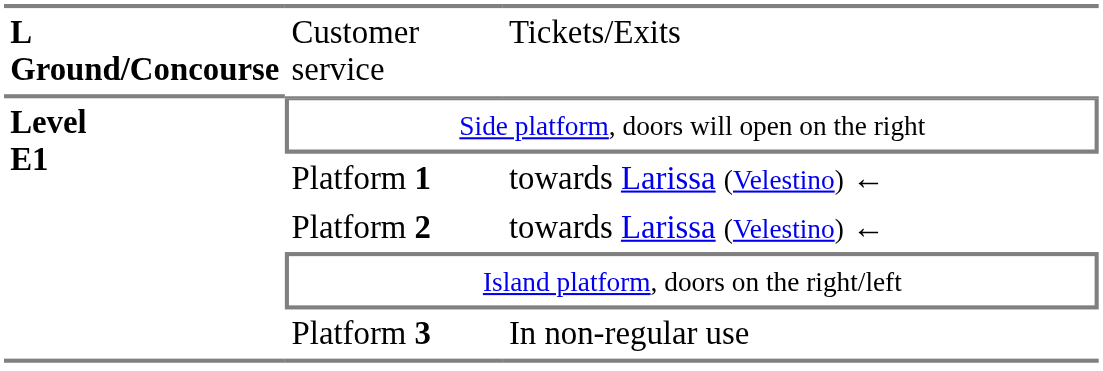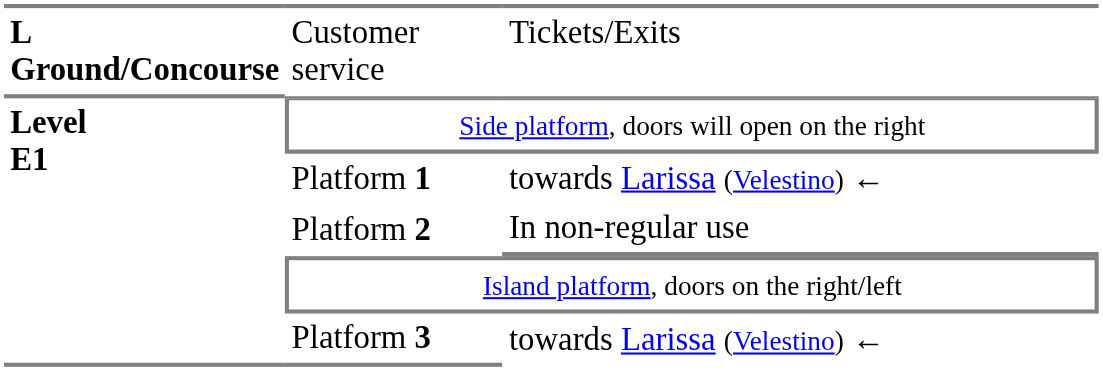 <table table border=0 cellspacing=0 cellpadding=3>
 <tr>
 <td style="border-bottom:solid 2px gray;border-top:solid 2px gray;" width=50 valign=top><strong>L<br>Ground/Concourse</strong></td>
 <td style="border-top:solid 2px gray;border-bottom:solid 1px gray;" width=100 valign=top>Customer service</td>
 <td style="border-top:solid 2px gray;border-bottom:solid 1px gray;" width=285 valign=top>Tickets/Exits</td>
 </tr>
 <tr>
 <td style="border-bottom:solid 2px gray;" rowspan=12 valign=top><strong>Level<br>Ε1</strong></td>
 <td style="border-top:solid 1px gray;border-right:solid 2px gray;border-left:solid 2px gray;border-bottom:solid 2px gray;text-align:center;" colspan=2><small><a href='#'>Side platform</a>, doors will open on the right</small></td>
 </tr>
 <tr>
 <td>Platform <span><strong>1</strong></span></td>
 <td> towards <a href='#'>Larissa</a> <small>(<a href='#'>Velestino</a>)</small> ←</td>
 </tr>
 <tr>
 <td>Platform <span><strong>2</strong></span></td>
-<td> towards <a href='#'>Larissa</a> <small>(<a href='#'>Velestino</a>)</small> ←</td>
+<td style="border-bottom:solid 2px gray;">In non-regular use</td>
 </tr>
 <tr>
 <td style="border-top:solid 2px gray;border-right:solid 2px gray;border-left:solid 2px gray;border-bottom:solid 2px gray;text-align:center;" colspan=2><small><a href='#'>Island platform</a>, doors on the right/left</small></td>
 </tr>
 <tr>
 <td style="border-bottom:solid 2px gray;">Platform <span><strong>3</strong></span></td>
-<td style="border-bottom:solid 2px gray;">In non-regular use</td>
+<td> towards <a href='#'>Larissa</a> <small>(<a href='#'>Velestino</a>)</small> ←</td>
 </tr>
 </table>
